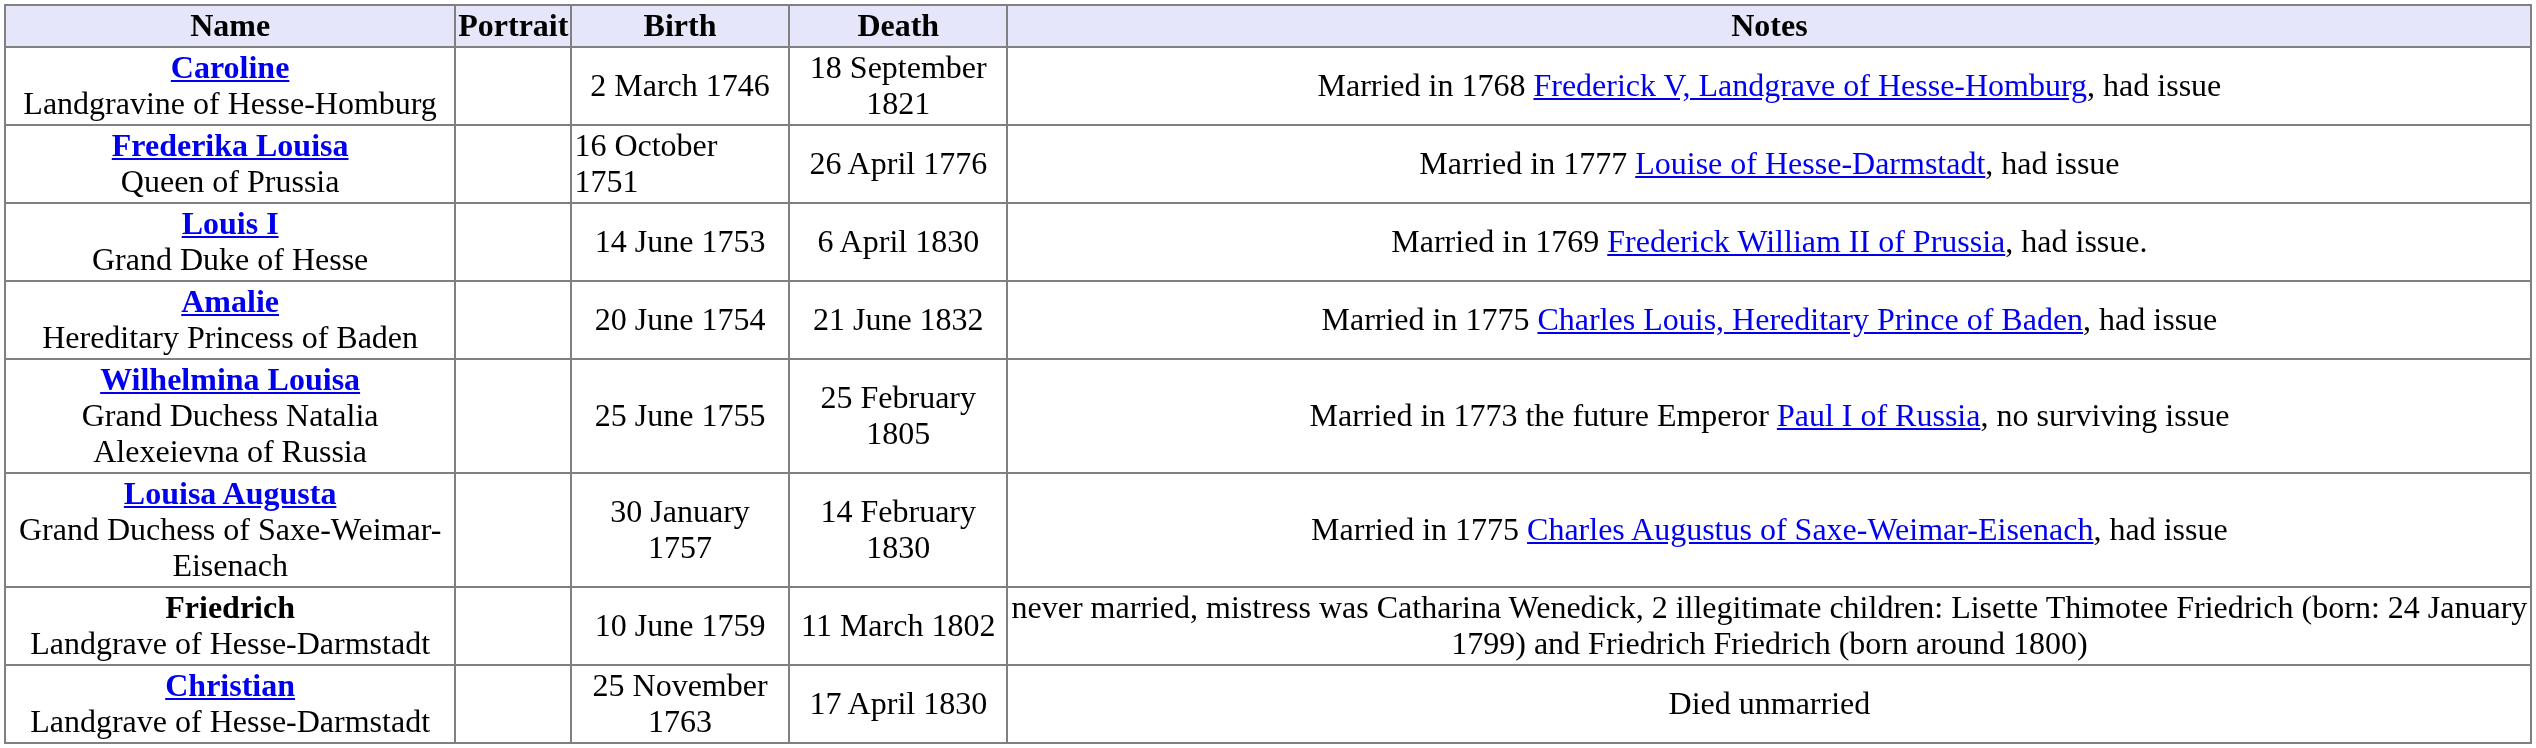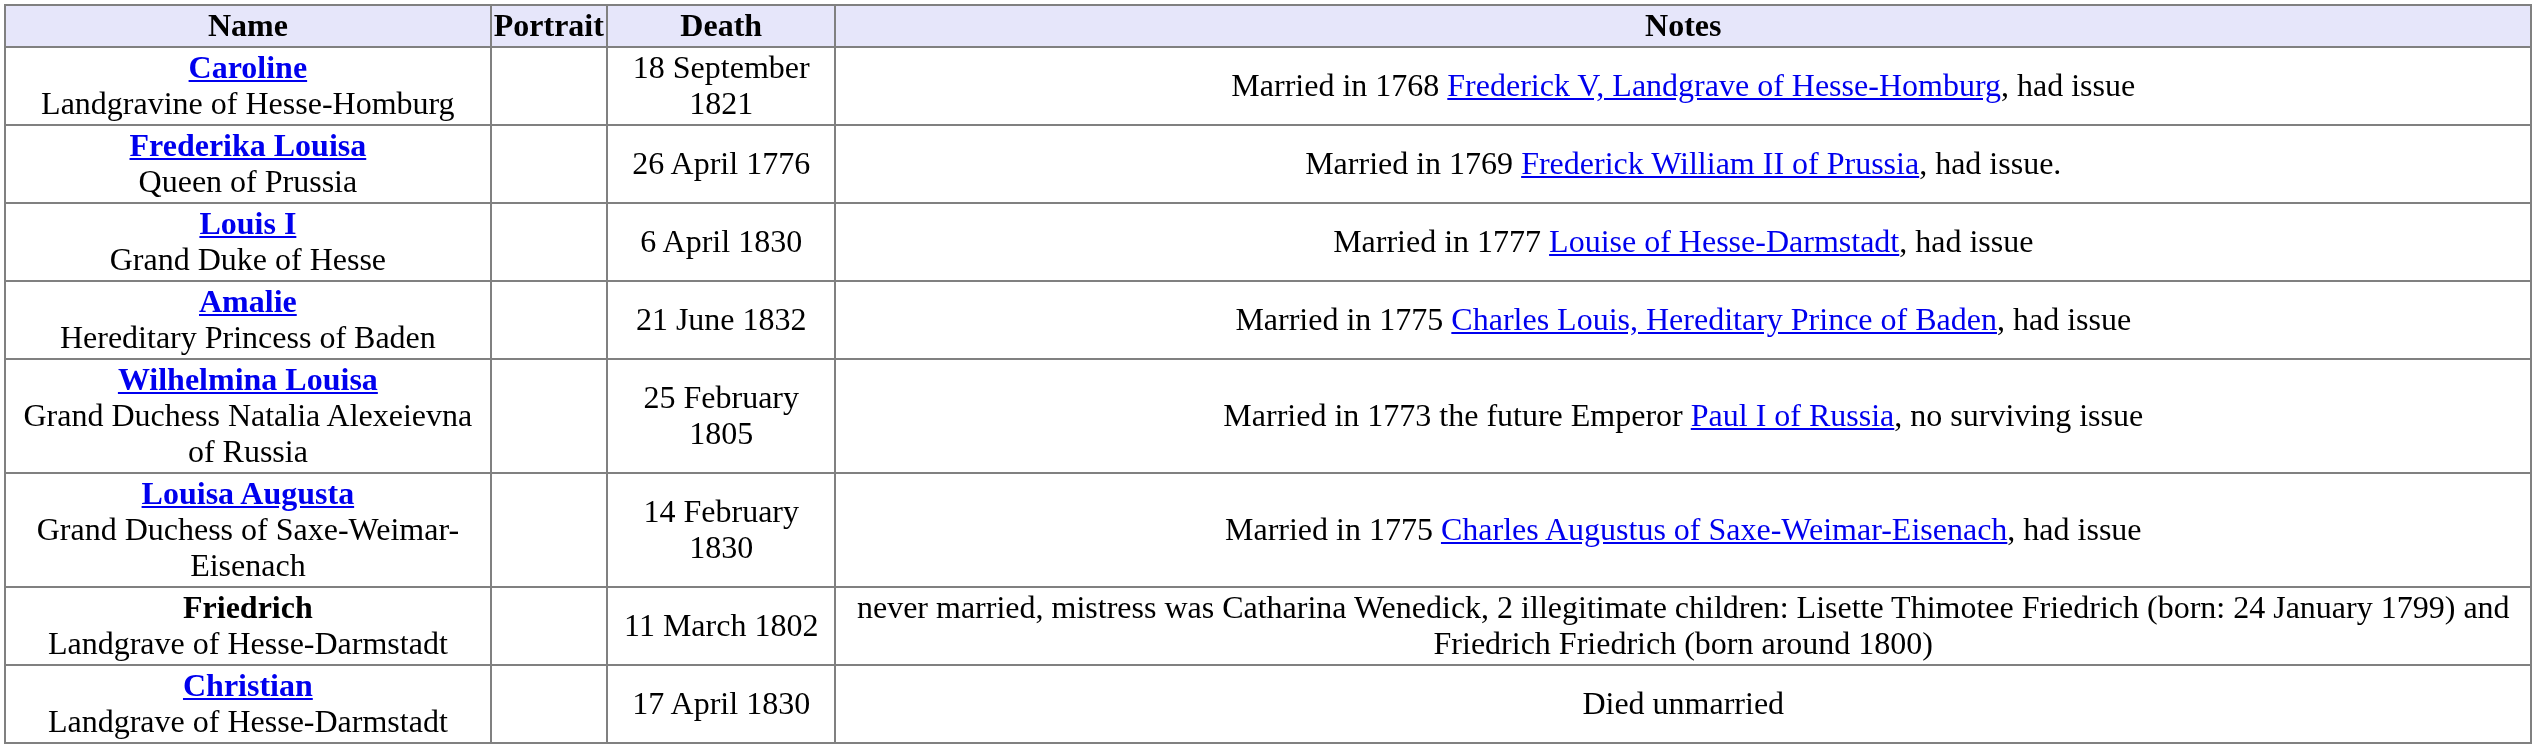 <table border=1 style="border-collapse: collapse;">
 <tr bgcolor=Lavender>
 <th>Name</th>
 <th>Portrait</th>
-<th>Birth</th>
 <th>Death</th>
 <th>Notes</th>
 </tr>
 <tr>
 <td align=center><strong><a href='#'>Caroline</a></strong><br>Landgravine of Hesse-Homburg</td>
 <td></td>
-<td align=center>2 March 1746</td>
 <td align=center>18 September 1821</td>
 <td align=center>Married in 1768 <a href='#'>Frederick V, Landgrave of Hesse-Homburg</a>, had issue</td>
 </tr>
 <tr>
 <td align=center><strong><a href='#'>Frederika Louisa</a></strong><br>Queen of Prussia</td>
 <td></td>
-<td>16 October 1751</td>
 <td align=center>26 April 1776</td>
-<td align=center>Married in 1777 <a href='#'>Louise of Hesse-Darmstadt</a>, had issue</td>
+<td align=center>Married in 1769 <a href='#'>Frederick William II of Prussia</a>, had issue.</td>
 </tr>
 <tr>
 <td align=center><strong><a href='#'>Louis I</a></strong><br>Grand Duke of Hesse</td>
 <td align=center></td>
-<td align=center>14 June 1753</td>
 <td align=center>6 April 1830</td>
-<td align=center>Married in 1769 <a href='#'>Frederick William II of Prussia</a>, had issue.</td>
+<td align=center>Married in 1777 <a href='#'>Louise of Hesse-Darmstadt</a>, had issue</td>
 </tr>
 <tr>
 <td align=center><strong><a href='#'>Amalie</a></strong><br>Hereditary Princess of Baden</td>
 <td align=center></td>
-<td align=center>20 June 1754</td>
 <td align=center>21 June 1832</td>
 <td align=center>Married in 1775 <a href='#'>Charles Louis, Hereditary Prince of Baden</a>, had issue</td>
 </tr>
 <tr>
 <td align=center><strong><a href='#'>Wilhelmina Louisa</a></strong><br>Grand Duchess Natalia Alexeievna of Russia</td>
 <td align=center></td>
-<td align=center>25 June 1755</td>
 <td align=center>25 February 1805</td>
 <td align=center>Married in 1773 the future Emperor <a href='#'>Paul I of Russia</a>, no surviving issue</td>
 </tr>
 <tr>
 <td align=center><strong><a href='#'>Louisa Augusta</a></strong><br>Grand Duchess of Saxe-Weimar-Eisenach</td>
 <td align=center></td>
-<td align=center>30 January 1757</td>
 <td align=center>14 February 1830</td>
 <td align=center>Married in 1775 <a href='#'>Charles Augustus of Saxe-Weimar-Eisenach</a>, had issue</td>
 </tr>
 <tr>
 <td align=center><strong>Friedrich </strong><br>Landgrave of Hesse-Darmstadt</td>
 <td align=center></td>
-<td align=center>10 June 1759</td>
 <td align=center>11 March 1802</td>
 <td align=center>never married, mistress was Catharina Wenedick, 2 illegitimate children: Lisette Thimotee Friedrich (born: 24 January 1799) and Friedrich Friedrich (born around 1800)</td>
 </tr>
 <tr>
 <td align=center><strong><a href='#'>Christian</a></strong><br>Landgrave of Hesse-Darmstadt</td>
 <td align=center></td>
-<td align=center>25 November 1763</td>
 <td align=center>17 April 1830</td>
 <td align=center>Died unmarried</td>
 </tr>
 </table>
